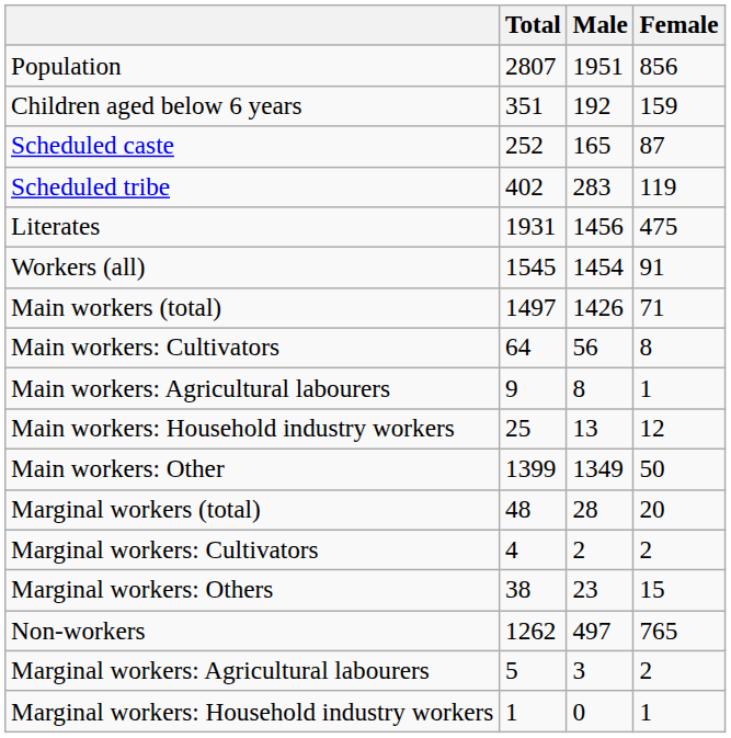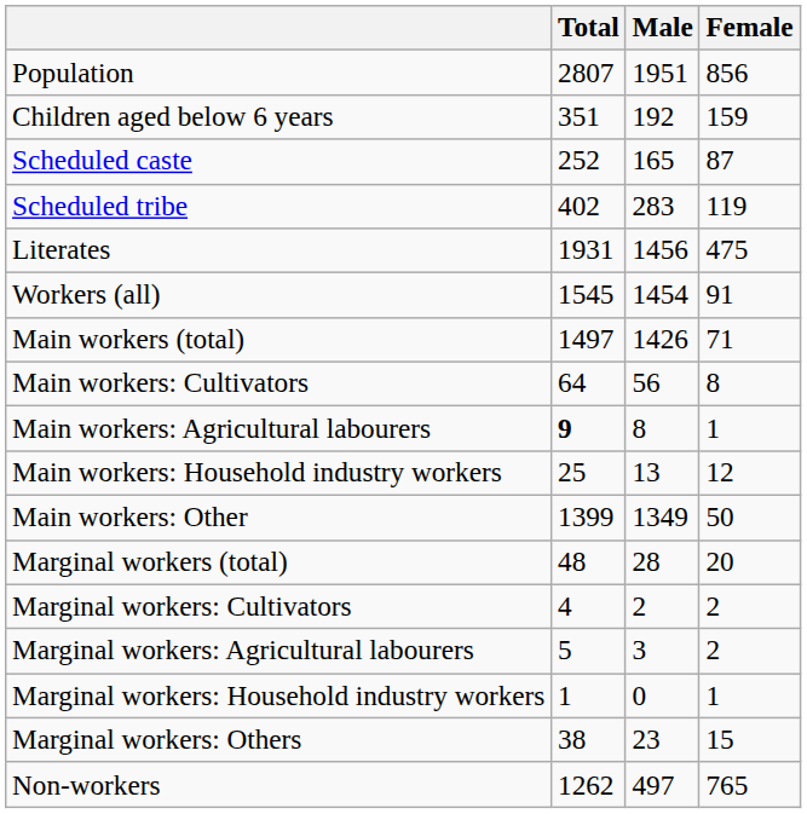 <table class="wikitable sortable">
 <tr>
 <th></th>
 <th>Total</th>
 <th>Male</th>
 <th>Female</th>
 </tr>
 <tr>
 <td>Population</td>
 <td>2807</td>
 <td>1951</td>
 <td>856</td>
 </tr>
 <tr>
 <td>Children aged below 6 years</td>
 <td>351</td>
 <td>192</td>
 <td>159</td>
 </tr>
 <tr>
 <td><a href='#'>Scheduled caste</a></td>
 <td>252</td>
 <td>165</td>
 <td>87</td>
 </tr>
 <tr>
 <td><a href='#'>Scheduled tribe</a></td>
 <td>402</td>
 <td>283</td>
 <td>119</td>
 </tr>
 <tr>
 <td>Literates</td>
 <td>1931</td>
 <td>1456</td>
 <td>475</td>
 </tr>
 <tr>
 <td>Workers (all)</td>
 <td>1545</td>
 <td>1454</td>
 <td>91</td>
 </tr>
 <tr>
 <td>Main workers (total)</td>
 <td>1497</td>
 <td>1426</td>
 <td>71</td>
 </tr>
 <tr>
 <td>Main workers: Cultivators</td>
 <td>64</td>
 <td>56</td>
 <td>8</td>
 </tr>
 <tr>
 <td>Main workers: Agricultural labourers</td>
-<td>9</td>
+<td><strong>9</strong></td>
 <td>8</td>
 <td>1</td>
 </tr>
 <tr>
 <td>Main workers: Household industry workers</td>
 <td>25</td>
 <td>13</td>
 <td>12</td>
 </tr>
 <tr>
 <td>Main workers: Other</td>
 <td>1399</td>
 <td>1349</td>
 <td>50</td>
 </tr>
 <tr>
 <td>Marginal workers (total)</td>
 <td>48</td>
 <td>28</td>
 <td>20</td>
 </tr>
 <tr>
 <td>Marginal workers: Cultivators</td>
 <td>4</td>
 <td>2</td>
 <td>2</td>
 </tr>
 <tr>
+<td>Marginal workers: Agricultural labourers</td>
+<td>5</td>
+<td>3</td>
+<td>2</td>
+</tr>
+<tr>
+<td>Marginal workers: Household industry workers</td>
+<td>1</td>
+<td>0</td>
+<td>1</td>
+</tr>
+<tr>
 <td>Marginal workers: Others</td>
 <td>38</td>
 <td>23</td>
 <td>15</td>
 </tr>
 <tr>
 <td>Non-workers</td>
 <td>1262</td>
 <td>497</td>
 <td>765</td>
 </tr>
-<tr>
-<td>Marginal workers: Agricultural labourers</td>
-<td>5</td>
-<td>3</td>
-<td>2</td>
-</tr>
-<tr>
-<td>Marginal workers: Household industry workers</td>
-<td>1</td>
-<td>0</td>
-<td>1</td>
-</tr>
 </table>
